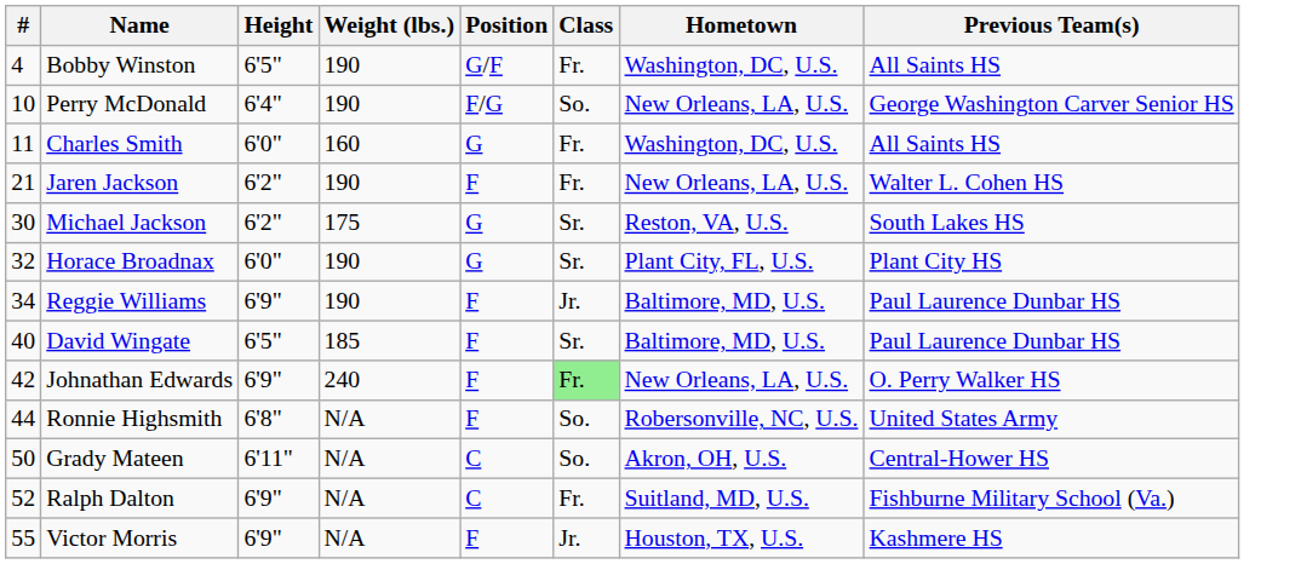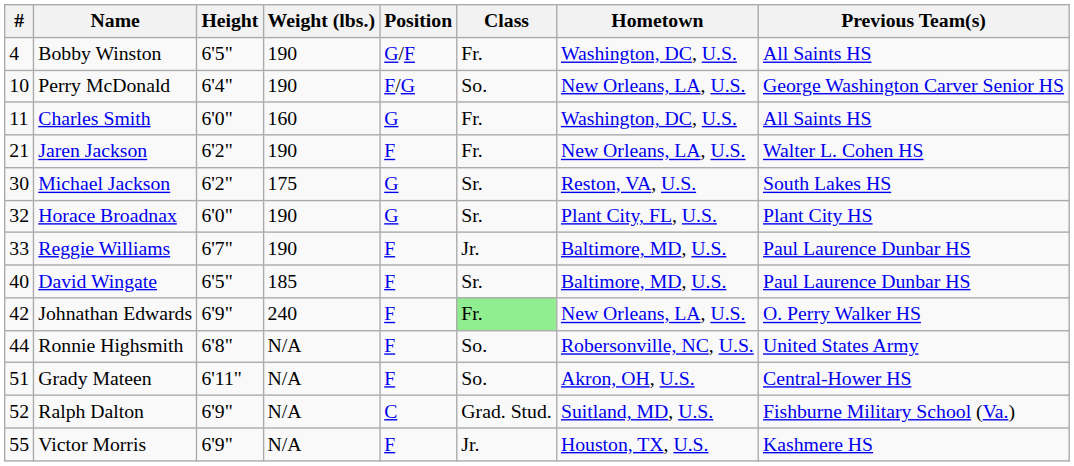 <table class="wikitable" style="font-size: 90%">
 <tr>
 <th>#</th>
 <th>Name</th>
 <th>Height</th>
 <th>Weight (lbs.)</th>
 <th>Position</th>
 <th>Class</th>
 <th>Hometown</th>
 <th>Previous Team(s)</th>
 </tr>
 <tr>
 <td>4</td>
 <td>Bobby Winston</td>
 <td>6'5"</td>
 <td>190</td>
 <td><a href='#'>G</a>/<a href='#'>F</a></td>
 <td>Fr.</td>
 <td><a href='#'>Washington, DC</a>, <a href='#'>U.S.</a></td>
 <td><a href='#'>All Saints HS</a></td>
 </tr>
 <tr>
 <td>10</td>
 <td>Perry McDonald</td>
 <td>6'4"</td>
 <td>190</td>
 <td><a href='#'>F</a>/<a href='#'>G</a></td>
 <td>So.</td>
 <td><a href='#'>New Orleans, LA</a>, <a href='#'>U.S.</a></td>
 <td><a href='#'>George Washington Carver Senior HS</a></td>
 </tr>
 <tr>
 <td>11</td>
 <td><a href='#'>Charles Smith</a></td>
 <td>6'0"</td>
 <td>160</td>
 <td><a href='#'>G</a></td>
 <td>Fr.</td>
 <td><a href='#'>Washington, DC</a>, <a href='#'>U.S.</a></td>
 <td><a href='#'>All Saints HS</a></td>
 </tr>
 <tr>
 <td>21</td>
 <td><a href='#'>Jaren Jackson</a></td>
 <td>6'2"</td>
 <td>190</td>
 <td><a href='#'>F</a></td>
 <td>Fr.</td>
 <td><a href='#'>New Orleans, LA</a>, <a href='#'>U.S.</a></td>
 <td><a href='#'>Walter L. Cohen HS</a></td>
 </tr>
 <tr>
 <td>30</td>
 <td><a href='#'>Michael Jackson</a></td>
 <td>6'2"</td>
 <td>175</td>
 <td><a href='#'>G</a></td>
 <td>Sr.</td>
 <td><a href='#'>Reston, VA</a>, <a href='#'>U.S.</a></td>
 <td><a href='#'>South Lakes HS</a></td>
 </tr>
 <tr>
 <td>32</td>
 <td><a href='#'>Horace Broadnax</a></td>
 <td>6'0"</td>
 <td>190</td>
 <td><a href='#'>G</a></td>
 <td>Sr.</td>
 <td><a href='#'>Plant City, FL</a>, <a href='#'>U.S.</a></td>
 <td><a href='#'>Plant City HS</a></td>
 </tr>
 <tr>
-<td>34</td>
+<td>33</td>
 <td><a href='#'>Reggie Williams</a></td>
-<td>6'9"</td>
+<td>6'7"</td>
 <td>190</td>
 <td><a href='#'>F</a></td>
 <td>Jr.</td>
 <td><a href='#'>Baltimore, MD</a>, <a href='#'>U.S.</a></td>
 <td><a href='#'>Paul Laurence Dunbar HS</a></td>
 </tr>
 <tr>
 <td>40</td>
 <td><a href='#'>David Wingate</a></td>
 <td>6'5"</td>
 <td>185</td>
 <td><a href='#'>F</a></td>
 <td>Sr.</td>
 <td><a href='#'>Baltimore, MD</a>, <a href='#'>U.S.</a></td>
 <td><a href='#'>Paul Laurence Dunbar HS</a></td>
 </tr>
 <tr>
 <td>42</td>
 <td>Johnathan Edwards</td>
 <td>6'9"</td>
 <td>240</td>
 <td><a href='#'>F</a></td>
 <td style="background: lightgreen;">Fr.</td>
 <td><a href='#'>New Orleans, LA</a>, <a href='#'>U.S.</a></td>
 <td><a href='#'>O. Perry Walker HS</a></td>
 </tr>
 <tr>
 <td>44</td>
 <td>Ronnie Highsmith</td>
 <td>6'8"</td>
 <td>N/A</td>
 <td><a href='#'>F</a></td>
 <td>So.</td>
 <td><a href='#'>Robersonville, NC</a>, <a href='#'>U.S.</a></td>
 <td><a href='#'>United States Army</a></td>
 </tr>
 <tr>
-<td>50</td>
+<td>51</td>
 <td>Grady Mateen</td>
 <td>6'11"</td>
 <td>N/A</td>
-<td><a href='#'>C</a></td>
+<td><a href='#'>F</a></td>
 <td>So.</td>
 <td><a href='#'>Akron, OH</a>, <a href='#'>U.S.</a></td>
 <td><a href='#'>Central-Hower HS</a></td>
 </tr>
 <tr>
 <td>52</td>
 <td>Ralph Dalton</td>
 <td>6'9"</td>
 <td>N/A</td>
 <td><a href='#'>C</a></td>
-<td>Fr.</td>
+<td>Grad. Stud.</td>
 <td><a href='#'>Suitland, MD</a>, <a href='#'>U.S.</a></td>
 <td><a href='#'>Fishburne Military School</a> (<a href='#'>Va.</a>)</td>
 </tr>
 <tr>
 <td>55</td>
 <td>Victor Morris</td>
 <td>6'9"</td>
 <td>N/A</td>
 <td><a href='#'>F</a></td>
 <td>Jr.</td>
 <td><a href='#'>Houston, TX</a>, <a href='#'>U.S.</a></td>
 <td><a href='#'>Kashmere HS</a></td>
 </tr>
 </table>
